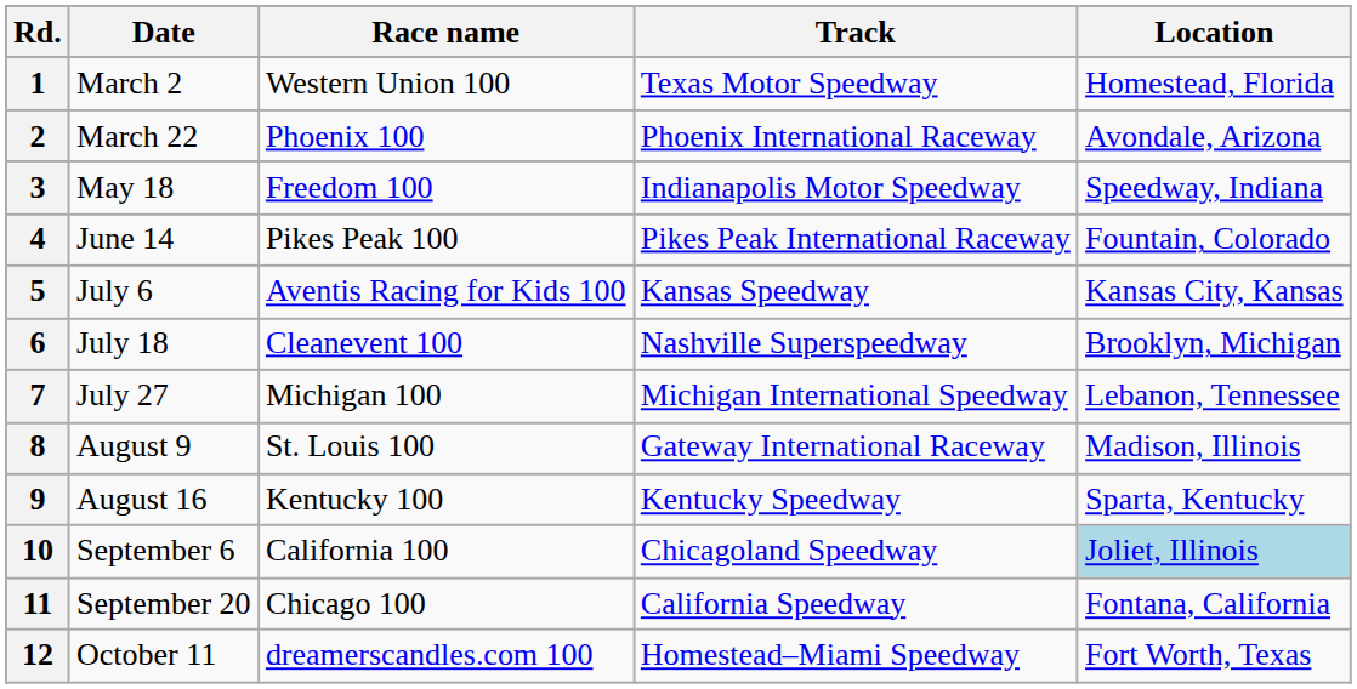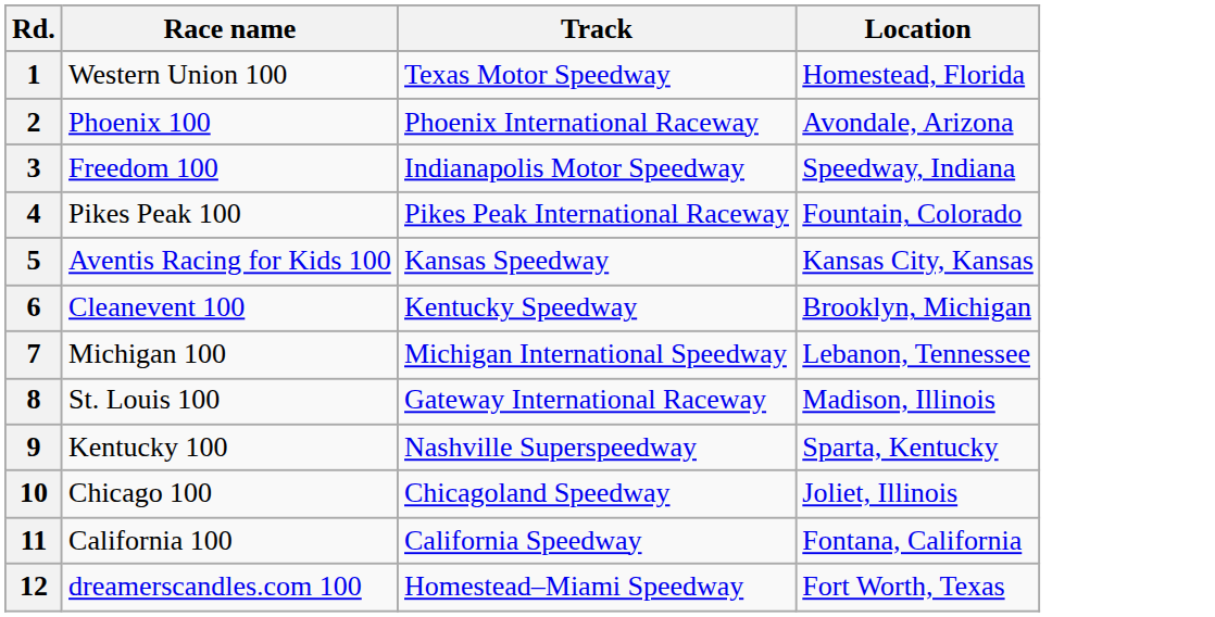 <table class="wikitable" style="font-size: 85%">
 <tr>
 <th>Rd.</th>
-<th>Date</th>
 <th>Race name</th>
 <th>Track</th>
 <th>Location</th>
 </tr>
 <tr>
 <th>1</th>
-<td>March 2</td>
 <td>Western Union 100</td>
 <td><a href='#'>Texas Motor Speedway</a></td>
 <td><a href='#'>Homestead, Florida</a></td>
 </tr>
 <tr>
 <th>2</th>
-<td>March 22</td>
 <td><a href='#'>Phoenix 100</a></td>
 <td><a href='#'>Phoenix International Raceway</a></td>
 <td><a href='#'>Avondale, Arizona</a></td>
 </tr>
 <tr>
 <th>3</th>
-<td>May 18</td>
 <td><a href='#'>Freedom 100</a></td>
 <td><a href='#'>Indianapolis Motor Speedway</a></td>
 <td><a href='#'>Speedway, Indiana</a></td>
 </tr>
 <tr>
 <th>4</th>
-<td>June 14</td>
 <td>Pikes Peak 100</td>
 <td><a href='#'>Pikes Peak International Raceway</a></td>
 <td><a href='#'>Fountain, Colorado</a></td>
 </tr>
 <tr>
 <th>5</th>
-<td>July 6</td>
 <td><a href='#'>Aventis Racing for Kids 100</a></td>
 <td><a href='#'>Kansas Speedway</a></td>
 <td><a href='#'>Kansas City, Kansas</a></td>
 </tr>
 <tr>
 <th>6</th>
-<td>July 18</td>
 <td><a href='#'>Cleanevent 100</a></td>
-<td><a href='#'>Nashville Superspeedway</a></td>
+<td><a href='#'>Kentucky Speedway</a></td>
 <td><a href='#'>Brooklyn, Michigan</a></td>
 </tr>
 <tr>
 <th>7</th>
-<td>July 27</td>
 <td>Michigan 100</td>
 <td><a href='#'>Michigan International Speedway</a></td>
 <td><a href='#'>Lebanon, Tennessee</a></td>
 </tr>
 <tr>
 <th>8</th>
-<td>August 9</td>
 <td>St. Louis 100</td>
 <td><a href='#'>Gateway International Raceway</a></td>
 <td><a href='#'>Madison, Illinois</a></td>
 </tr>
 <tr>
 <th>9</th>
-<td>August 16</td>
 <td>Kentucky 100</td>
-<td><a href='#'>Kentucky Speedway</a></td>
+<td><a href='#'>Nashville Superspeedway</a></td>
 <td><a href='#'>Sparta, Kentucky</a></td>
 </tr>
 <tr>
 <th>10</th>
-<td>September 6</td>
-<td>California 100</td>
+<td>Chicago 100</td>
 <td><a href='#'>Chicagoland Speedway</a></td>
-<td style="background: lightblue;"><a href='#'>Joliet, Illinois</a></td>
+<td><a href='#'>Joliet, Illinois</a></td>
 </tr>
 <tr>
 <th>11</th>
-<td>September 20</td>
-<td>Chicago 100</td>
+<td>California 100</td>
 <td><a href='#'>California Speedway</a></td>
 <td><a href='#'>Fontana, California</a></td>
 </tr>
 <tr>
 <th>12</th>
-<td>October 11</td>
 <td><a href='#'>dreamerscandles.com 100</a></td>
 <td><a href='#'>Homestead–Miami Speedway</a></td>
 <td><a href='#'>Fort Worth, Texas</a></td>
 </tr>
 </table>
